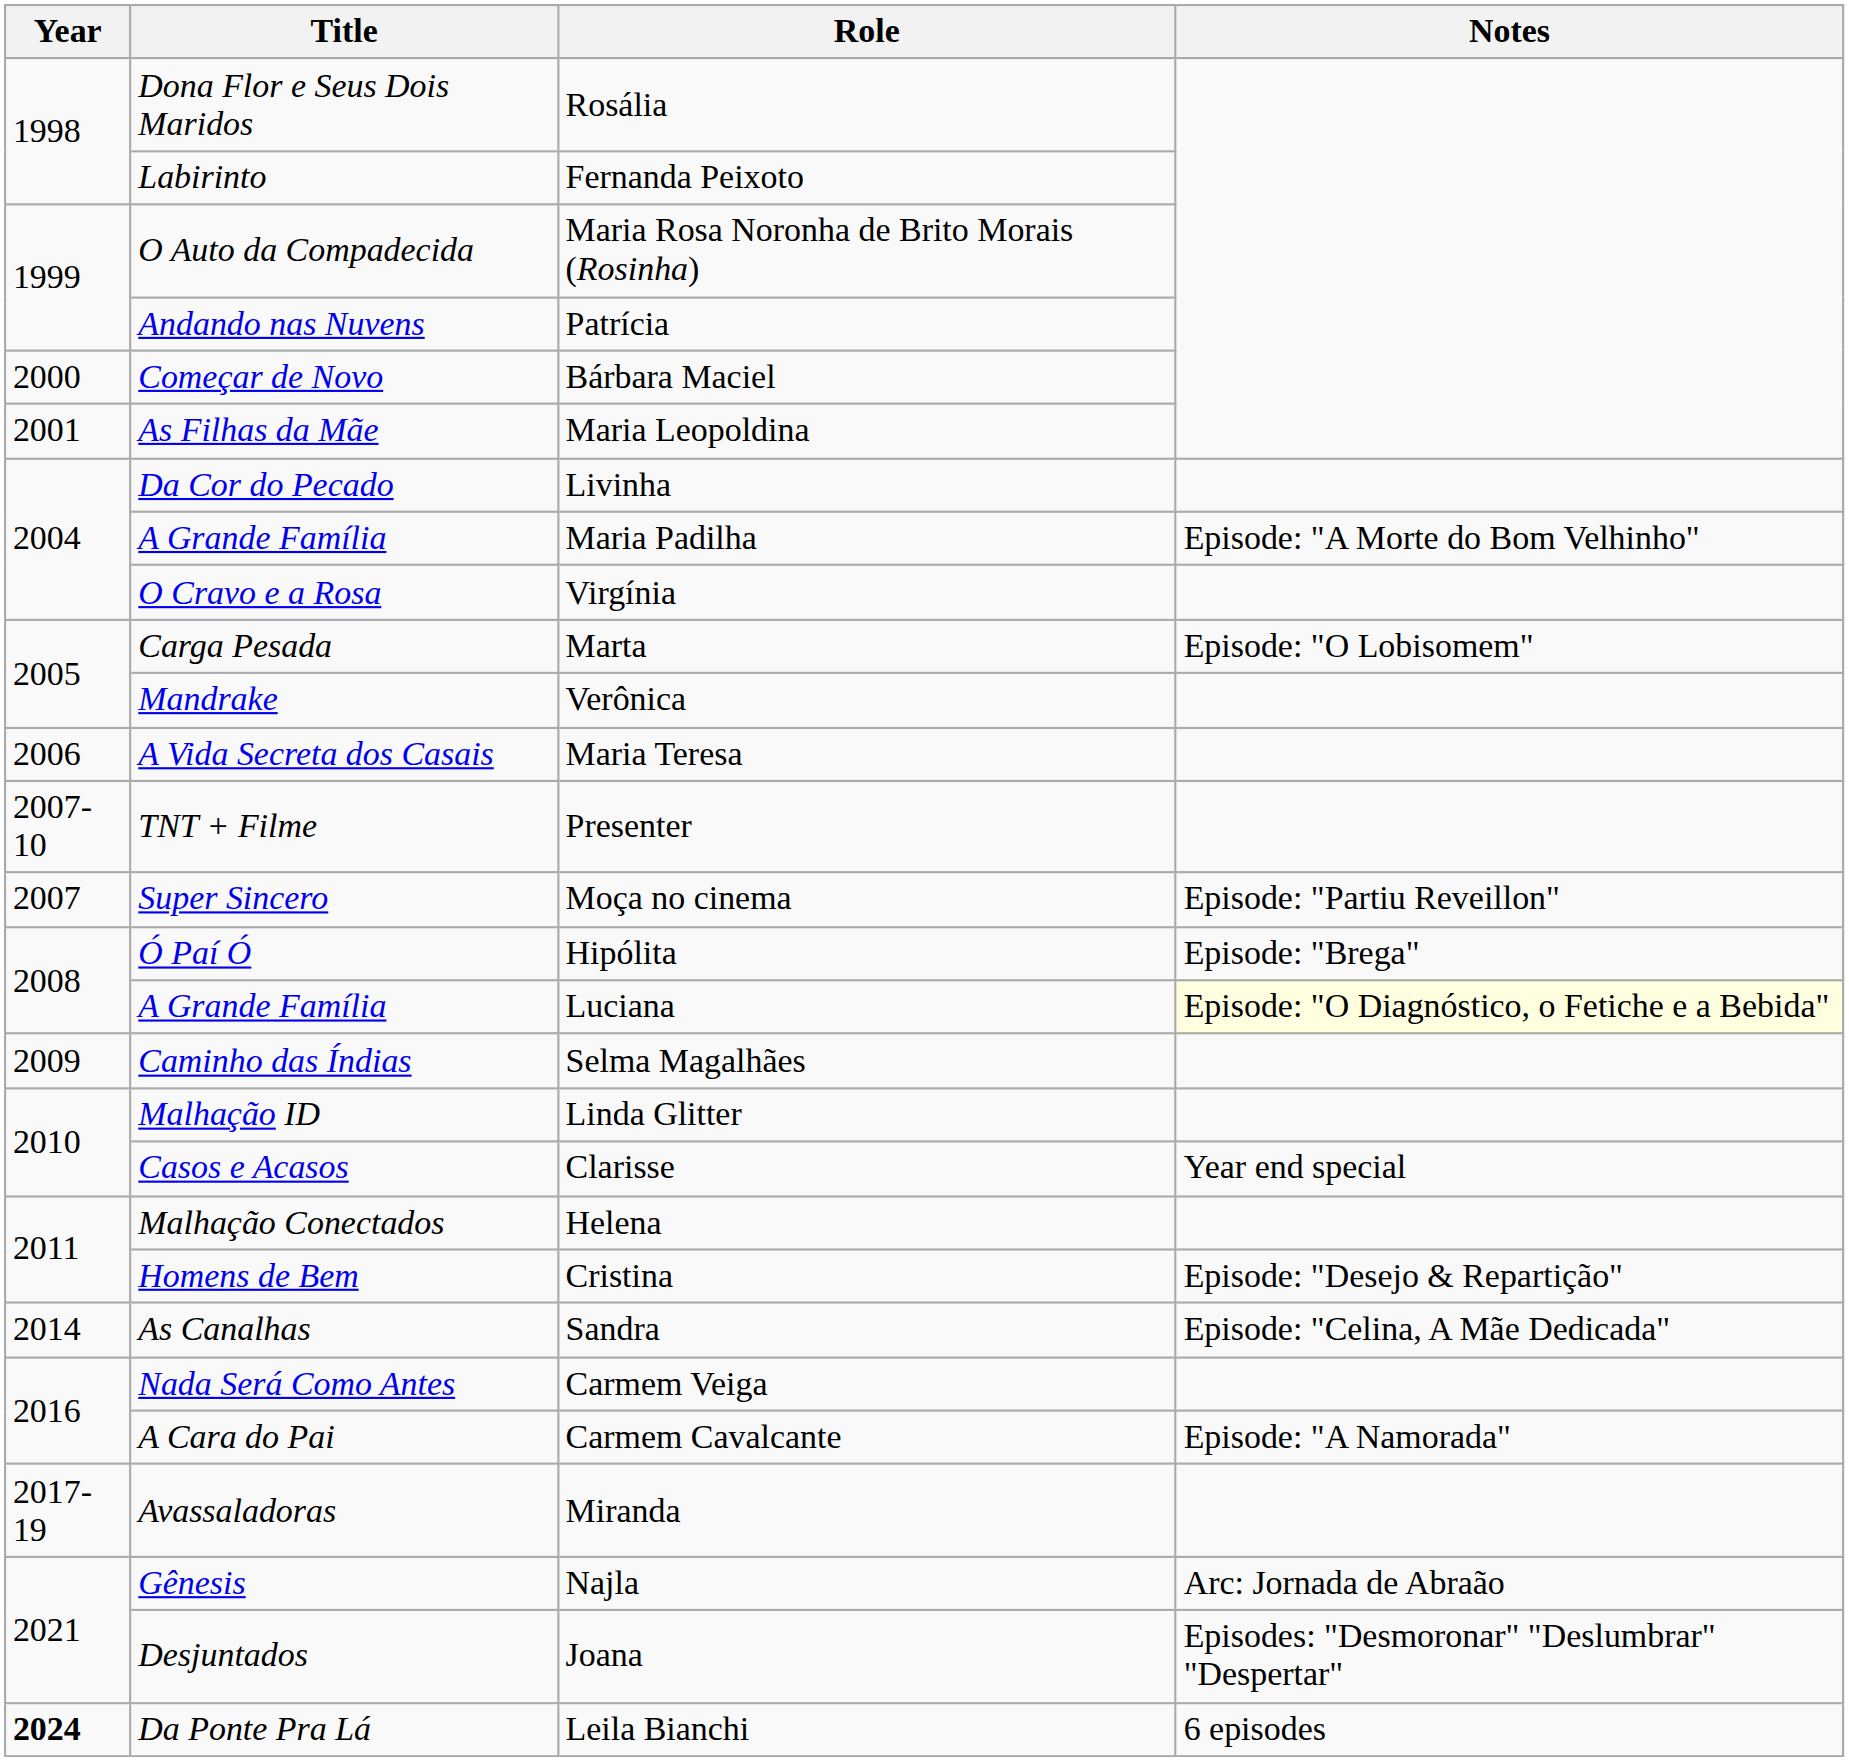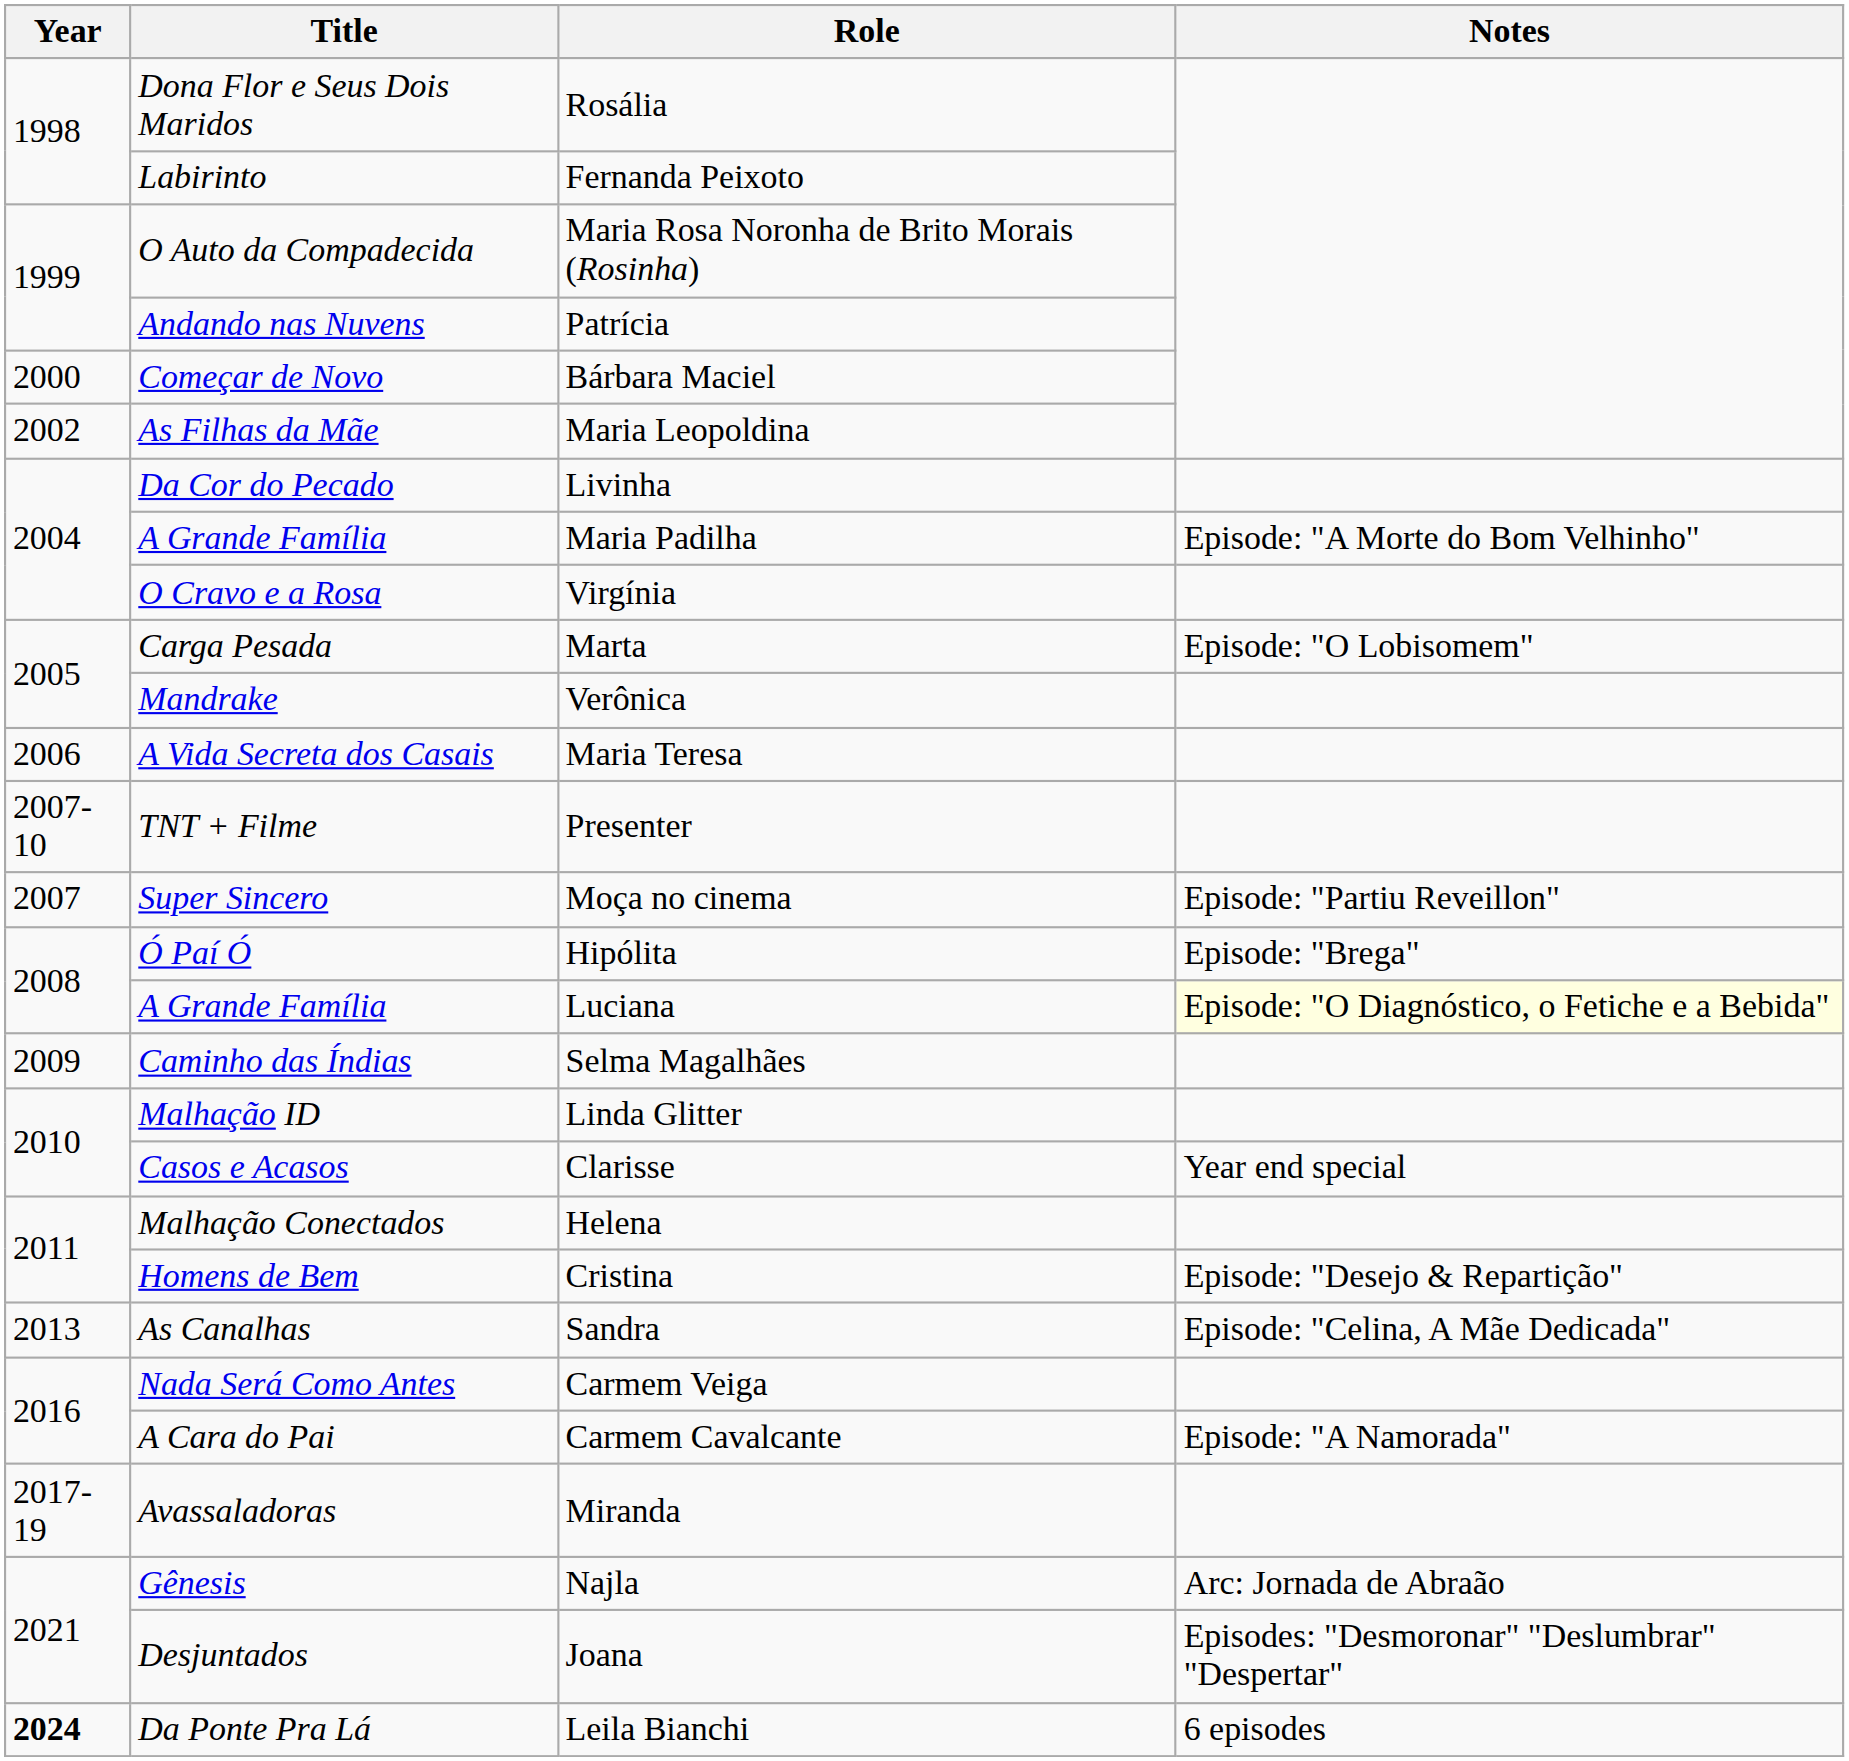 <table class="wikitable">
 <tr>
 <th>Year</th>
 <th>Title</th>
 <th>Role</th>
 <th>Notes</th>
 </tr>
 <tr>
 <td rowspan="2">1998</td>
 <td><em>Dona Flor e Seus Dois Maridos</em></td>
 <td>Rosália</td>
 <td rowspan=6></td>
 </tr>
 <tr>
 <td><em>Labirinto</em></td>
 <td>Fernanda Peixoto</td>
 </tr>
 <tr>
 <td rowspan="2">1999</td>
 <td><em>O Auto da Compadecida</em></td>
 <td>Maria Rosa Noronha de Brito Morais (<em>Rosinha</em>)</td>
 </tr>
 <tr>
 <td><em><a href='#'>Andando nas Nuvens</a></em></td>
 <td>Patrícia</td>
 </tr>
 <tr>
 <td>2000</td>
 <td><em><a href='#'>Começar de Novo</a></em></td>
 <td>Bárbara Maciel</td>
 </tr>
 <tr>
-<td>2001</td>
+<td>2002</td>
 <td><em><a href='#'>As Filhas da Mãe</a></em></td>
 <td>Maria Leopoldina</td>
 </tr>
 <tr>
 <td rowspan="3">2004</td>
 <td><em><a href='#'>Da Cor do Pecado</a></em></td>
 <td>Livinha</td>
 <td></td>
 </tr>
 <tr>
 <td><em><a href='#'>A Grande Família</a></em></td>
 <td>Maria Padilha</td>
 <td>Episode: "A Morte do Bom Velhinho"</td>
 </tr>
 <tr>
 <td><em><a href='#'>O Cravo e a Rosa</a></em></td>
 <td>Virgínia</td>
 <td></td>
 </tr>
 <tr>
 <td rowspan="2">2005</td>
 <td><em>Carga Pesada</em></td>
 <td>Marta</td>
 <td>Episode: "O Lobisomem"</td>
 </tr>
 <tr>
 <td><em><a href='#'>Mandrake</a></em></td>
 <td>Verônica</td>
 <td></td>
 </tr>
 <tr>
 <td>2006</td>
 <td><em><a href='#'>A Vida Secreta dos Casais</a></em></td>
 <td>Maria Teresa</td>
 <td></td>
 </tr>
 <tr>
 <td>2007-10</td>
 <td><em>TNT + Filme</em></td>
 <td>Presenter</td>
 <td></td>
 </tr>
 <tr>
 <td>2007</td>
 <td><em><a href='#'>Super Sincero</a></em></td>
 <td>Moça no cinema</td>
 <td>Episode: "Partiu Reveillon"</td>
 </tr>
 <tr>
 <td rowspan="2">2008</td>
 <td><em><a href='#'>Ó Paí Ó</a></em></td>
 <td>Hipólita</td>
 <td>Episode: "Brega"</td>
 </tr>
 <tr>
 <td><em><a href='#'>A Grande Família</a></em></td>
 <td>Luciana</td>
 <td style="background: lightyellow;">Episode: "O Diagnóstico, o Fetiche e a Bebida"</td>
 </tr>
 <tr>
 <td>2009</td>
 <td><em><a href='#'>Caminho das Índias</a></em></td>
 <td>Selma Magalhães</td>
 <td></td>
 </tr>
 <tr>
 <td rowspan="2">2010</td>
 <td><em><a href='#'>Malhação</a> ID</em></td>
 <td>Linda Glitter</td>
 <td></td>
 </tr>
 <tr>
 <td><em><a href='#'>Casos e Acasos</a></em></td>
 <td>Clarisse</td>
 <td>Year end special</td>
 </tr>
 <tr>
 <td rowspan="2">2011</td>
 <td><em>Malhação Conectados</em></td>
 <td>Helena</td>
 <td></td>
 </tr>
 <tr>
 <td><em><a href='#'>Homens de Bem</a></em></td>
 <td>Cristina</td>
 <td>Episode: "Desejo & Repartição"</td>
 </tr>
 <tr>
-<td>2014</td>
+<td>2013</td>
 <td><em>As Canalhas</em></td>
 <td>Sandra</td>
 <td>Episode: "Celina, A Mãe Dedicada"</td>
 </tr>
 <tr>
 <td rowspan="2">2016</td>
 <td><em><a href='#'>Nada Será Como Antes</a></em></td>
 <td>Carmem Veiga</td>
 <td></td>
 </tr>
 <tr>
 <td><em>A Cara do Pai</em></td>
 <td>Carmem Cavalcante</td>
 <td>Episode: "A Namorada"</td>
 </tr>
 <tr>
 <td>2017-19</td>
 <td><em>Avassaladoras</em></td>
 <td>Miranda</td>
 <td></td>
 </tr>
 <tr>
 <td rowspan="2">2021</td>
 <td><em><a href='#'>Gênesis</a></em></td>
 <td>Najla</td>
 <td>Arc: Jornada de Abraão</td>
 </tr>
 <tr>
 <td><em>Desjuntados</em></td>
 <td>Joana</td>
 <td>Episodes: "Desmoronar" "Deslumbrar" "Despertar"</td>
 </tr>
 <tr>
 <td><strong>2024</strong></td>
 <td><em>Da Ponte Pra Lá</em></td>
 <td>Leila Bianchi</td>
 <td>6 episodes</td>
 </tr>
 </table>
